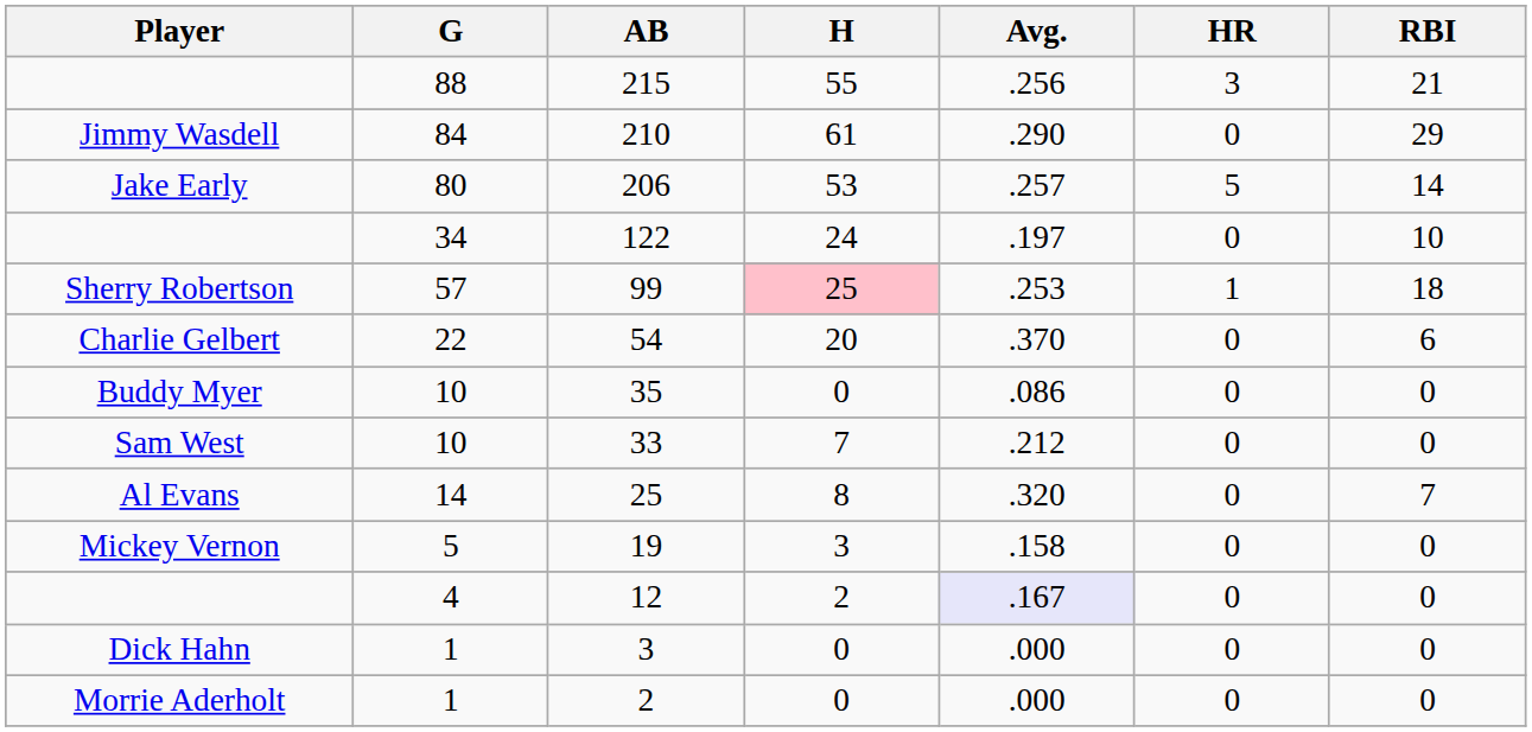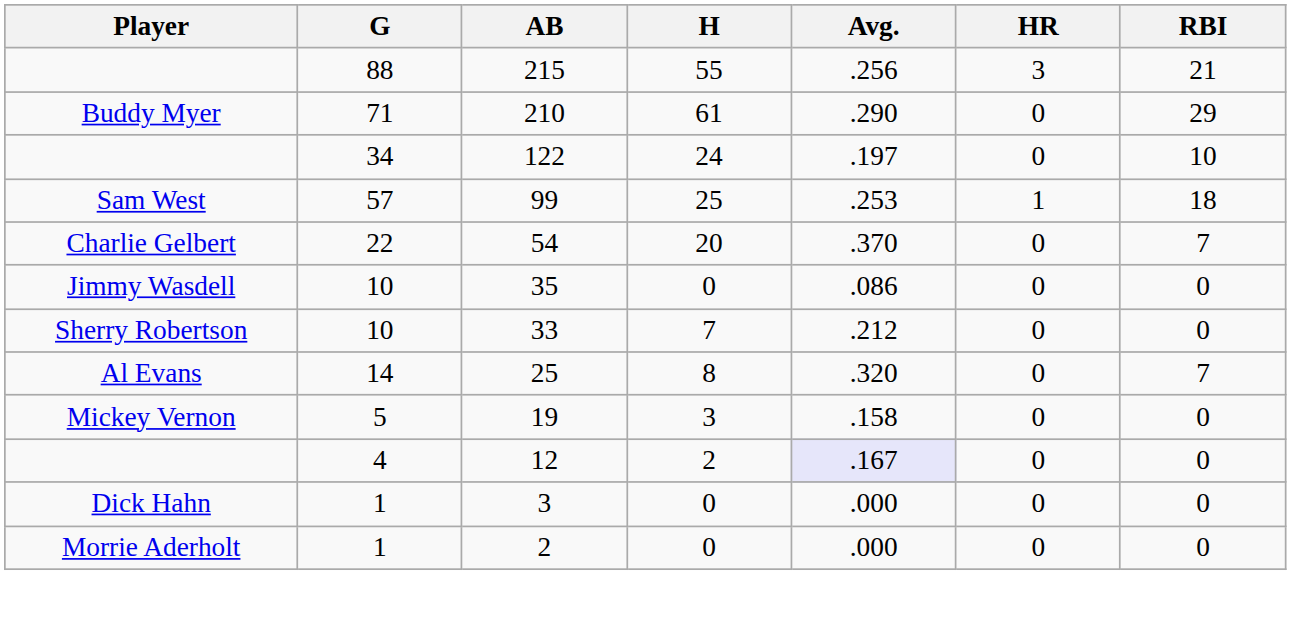 <table class="wikitable sortable">
 <tr>
 <th bgcolor="#DDDDFF" width="16%">Player</th>
 <th bgcolor="#DDDDFF" width="9%">G</th>
 <th bgcolor="#DDDDFF" width="9%">AB</th>
 <th bgcolor="#DDDDFF" width="9%">H</th>
 <th bgcolor="#DDDDFF" width="9%">Avg.</th>
 <th bgcolor="#DDDDFF" width="9%">HR</th>
 <th bgcolor="#DDDDFF" width="9%">RBI</th>
 </tr>
 <tr align="center">
 <td></td>
 <td>88</td>
 <td>215</td>
 <td>55</td>
 <td>.256</td>
 <td>3</td>
 <td>21</td>
 </tr>
 <tr align=center>
-<td><a href='#'>Jimmy Wasdell</a></td>
-<td>84</td>
+<td><a href='#'>Buddy Myer</a></td>
+<td>71</td>
 <td>210</td>
 <td>61</td>
 <td>.290</td>
 <td>0</td>
 <td>29</td>
-</tr>
-<tr align="center">
-<td><a href='#'>Jake Early</a></td>
-<td>80</td>
-<td>206</td>
-<td>53</td>
-<td>.257</td>
-<td>5</td>
-<td>14</td>
 </tr>
 <tr align=center>
 <td></td>
 <td>34</td>
 <td>122</td>
 <td>24</td>
 <td>.197</td>
 <td>0</td>
 <td>10</td>
 </tr>
 <tr align="center">
-<td><a href='#'>Sherry Robertson</a></td>
+<td><a href='#'>Sam West</a></td>
 <td>57</td>
 <td>99</td>
-<td style="background: pink;">25</td>
+<td>25</td>
 <td>.253</td>
 <td>1</td>
 <td>18</td>
 </tr>
 <tr align=center>
 <td><a href='#'>Charlie Gelbert</a></td>
 <td>22</td>
 <td>54</td>
 <td>20</td>
 <td>.370</td>
 <td>0</td>
-<td>6</td>
+<td>7</td>
 </tr>
 <tr align=center>
-<td><a href='#'>Buddy Myer</a></td>
+<td><a href='#'>Jimmy Wasdell</a></td>
 <td>10</td>
 <td>35</td>
 <td>0</td>
 <td>.086</td>
 <td>0</td>
 <td>0</td>
 </tr>
 <tr align=center>
-<td><a href='#'>Sam West</a></td>
+<td><a href='#'>Sherry Robertson</a></td>
 <td>10</td>
 <td>33</td>
 <td>7</td>
 <td>.212</td>
 <td>0</td>
 <td>0</td>
 </tr>
 <tr align=center>
 <td><a href='#'>Al Evans</a></td>
 <td>14</td>
 <td>25</td>
 <td>8</td>
 <td>.320</td>
 <td>0</td>
 <td>7</td>
 </tr>
 <tr align=center>
 <td><a href='#'>Mickey Vernon</a></td>
 <td>5</td>
 <td>19</td>
 <td>3</td>
 <td>.158</td>
 <td>0</td>
 <td>0</td>
 </tr>
 <tr align=center>
 <td></td>
 <td>4</td>
 <td>12</td>
 <td>2</td>
 <td style="background: lavender;">.167</td>
 <td>0</td>
 <td>0</td>
 </tr>
 <tr align="center">
 <td><a href='#'>Dick Hahn</a></td>
 <td>1</td>
 <td>3</td>
 <td>0</td>
 <td>.000</td>
 <td>0</td>
 <td>0</td>
 </tr>
 <tr align=center>
 <td><a href='#'>Morrie Aderholt</a></td>
 <td>1</td>
 <td>2</td>
 <td>0</td>
 <td>.000</td>
 <td>0</td>
 <td>0</td>
 </tr>
 </table>
